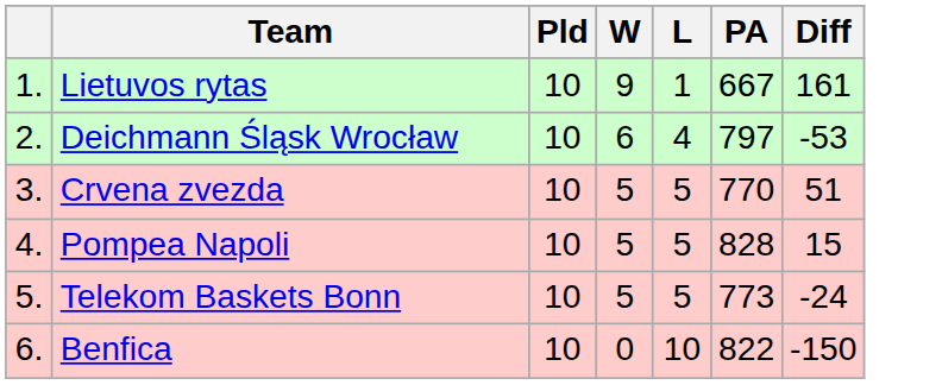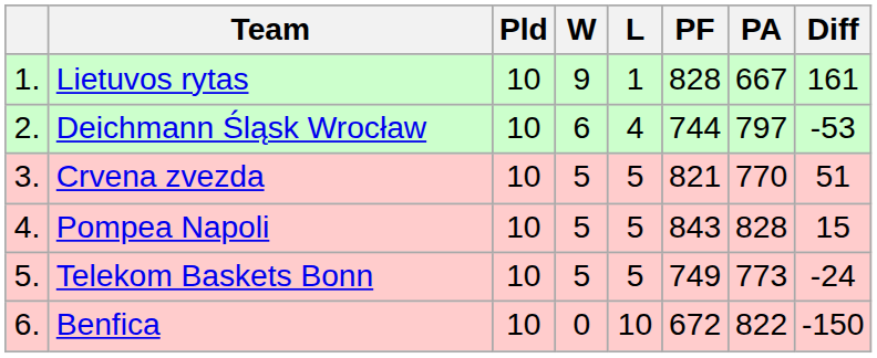 <table class=wikitable style="text-align:center">
 <tr>
 <th width=15></th>
 <th width=220>Team</th>
 <th width=20>Pld</th>
 <th width=20>W</th>
 <th width=20>L</th>
+<th width=20>PF</th>
 <th width=20>PA</th>
 <th width=30>Diff</th>
 </tr>
 <tr style="background: #ccffcc;">
 <td>1.</td>
 <td align=left> <a href='#'>Lietuvos rytas</a></td>
 <td>10</td>
 <td>9</td>
 <td>1</td>
+<td>828</td>
 <td>667</td>
 <td>161</td>
 </tr>
 <tr style="background: #ccffcc;">
 <td>2.</td>
 <td align=left> <a href='#'>Deichmann Śląsk Wrocław</a></td>
 <td>10</td>
 <td>6</td>
 <td>4</td>
+<td>744</td>
 <td>797</td>
 <td>-53</td>
 </tr>
 <tr style="background: #ffcccc;">
 <td>3.</td>
 <td align=left> <a href='#'>Crvena zvezda</a></td>
 <td>10</td>
 <td>5</td>
 <td>5</td>
+<td>821</td>
 <td>770</td>
 <td>51</td>
 </tr>
 <tr style="background: #ffcccc;">
 <td>4.</td>
 <td align=left> <a href='#'>Pompea Napoli</a></td>
 <td>10</td>
 <td>5</td>
 <td>5</td>
+<td>843</td>
 <td>828</td>
 <td>15</td>
 </tr>
 <tr style="background: #ffcccc;">
 <td>5.</td>
 <td align=left> <a href='#'>Telekom Baskets Bonn</a></td>
 <td>10</td>
 <td>5</td>
 <td>5</td>
+<td>749</td>
 <td>773</td>
 <td>-24</td>
 </tr>
 <tr style="background: #ffcccc;">
 <td>6.</td>
 <td align=left> <a href='#'>Benfica</a></td>
 <td>10</td>
 <td>0</td>
 <td>10</td>
+<td>672</td>
 <td>822</td>
 <td>-150</td>
 </tr>
 </table>
